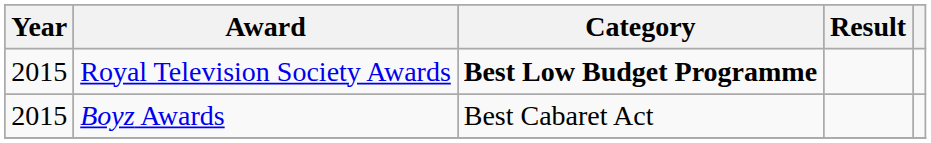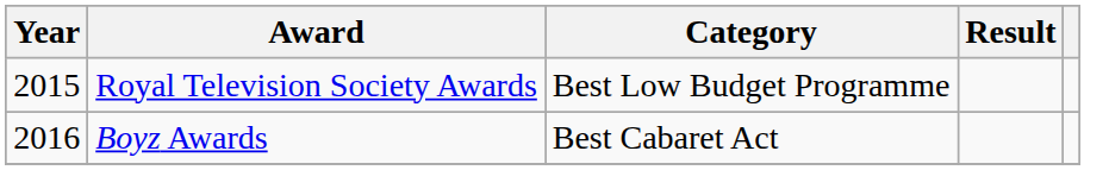 <table class="wikitable">
 <tr>
 <th>Year</th>
 <th>Award</th>
 <th>Category</th>
 <th>Result</th>
 <th></th>
 </tr>
 <tr>
 <td>2015</td>
 <td><a href='#'>Royal Television Society Awards</a></td>
-<td><strong>Best Low Budget Programme</strong></td>
+<td>Best Low Budget Programme</td>
 <td></td>
 <td></td>
 </tr>
 <tr>
-<td>2015</td>
+<td>2016</td>
 <td><a href='#'><em>Boyz</em> Awards</a></td>
 <td>Best Cabaret Act</td>
 <td></td>
 <td></td>
 </tr>
 <tr>
 </tr>
 </table>
